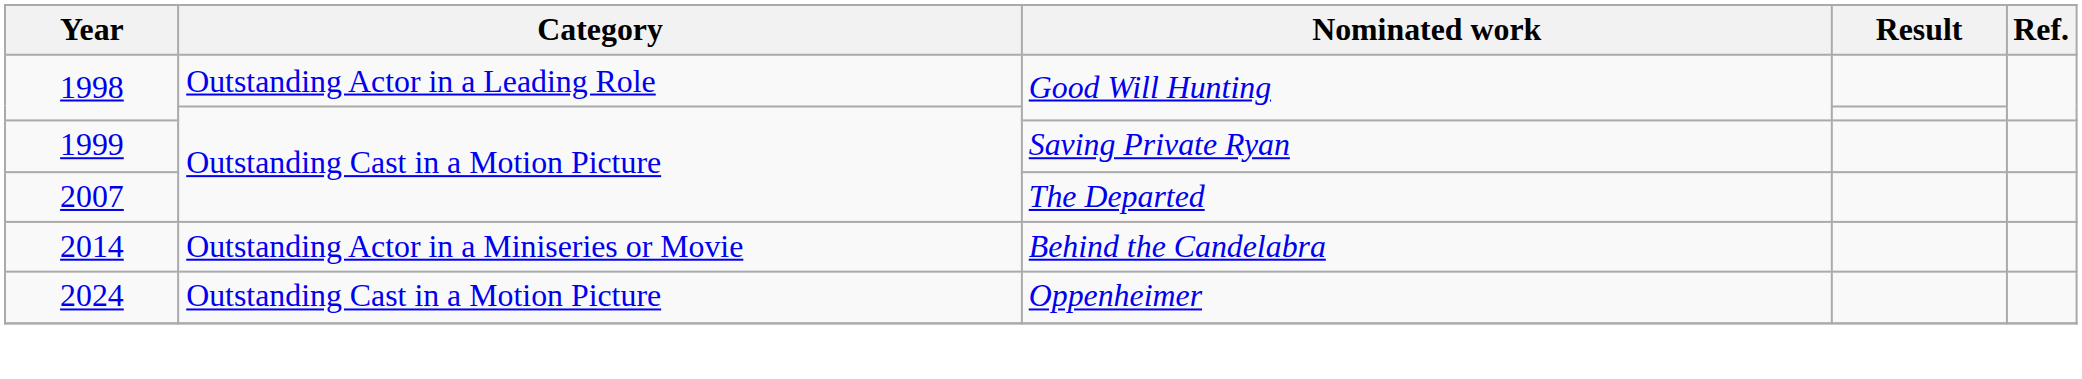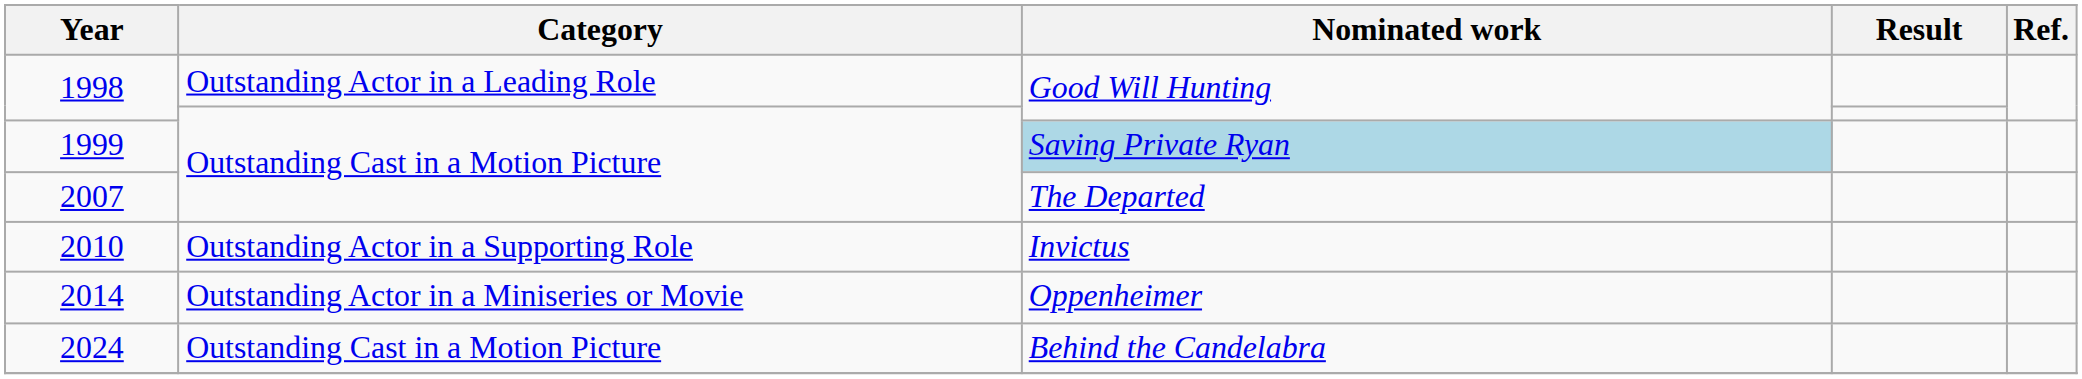 <table class=wikitable>
 <tr>
 <th scope="col" style="width:5em;">Year</th>
 <th scope="col" style="width:26em;">Category</th>
 <th scope="col" style="width:25em;">Nominated work</th>
 <th scope="col" style="width:5em;">Result</th>
 <th>Ref.</th>
 </tr>
 <tr>
 <td style="text-align:center;", rowspan="2"><a href='#'>1998</a></td>
 <td><a href='#'>Outstanding Actor in a Leading Role</a></td>
 <td rowspan="2"><em><a href='#'>Good Will Hunting</a></em></td>
 <td></td>
 <td style="text-align:center;", rowspan=2></td>
 </tr>
 <tr>
 <td rowspan="3"><a href='#'>Outstanding Cast in a Motion Picture</a></td>
 <td></td>
 </tr>
 <tr>
 <td style="text-align:center;"><a href='#'>1999</a></td>
-<td><em><a href='#'>Saving Private Ryan</a></em></td>
+<td style="background: lightblue;"><em><a href='#'>Saving Private Ryan</a></em></td>
 <td></td>
 <td style="text-align:center;"></td>
 </tr>
 <tr>
 <td style="text-align:center;"><a href='#'>2007</a></td>
 <td><em><a href='#'>The Departed</a></em></td>
 <td></td>
 <td style="text-align:center;"></td>
 </tr>
 <tr>
+<td style="text-align:center;"><a href='#'>2010</a></td>
+<td><a href='#'>Outstanding Actor in a Supporting Role</a></td>
+<td><em><a href='#'>Invictus</a></em></td>
+<td></td>
+<td style="text-align:center;"></td>
+</tr>
+<tr>
 <td style="text-align:center;"><a href='#'>2014</a></td>
 <td><a href='#'>Outstanding Actor in a Miniseries or Movie</a></td>
-<td><em><a href='#'>Behind the Candelabra</a></em></td>
+<td><em><a href='#'>Oppenheimer</a></em></td>
 <td></td>
 <td style="text-align:center;"></td>
 </tr>
 <tr>
 <td style="text-align:center;"><a href='#'>2024</a></td>
 <td><a href='#'>Outstanding Cast in a Motion Picture</a></td>
-<td><em><a href='#'>Oppenheimer</a></em></td>
+<td><em><a href='#'>Behind the Candelabra</a></em></td>
 <td></td>
 <td style="text-align:center;"></td>
 </tr>
 <tr>
 </tr>
 </table>
